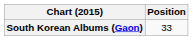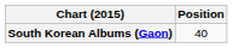 <table class="wikitable plainrowheaders">
 <tr>
 <th scope="col">Chart (2015)</th>
 <th scope="col">Position</th>
 </tr>
 <tr>
 <th scope="row">South Korean Albums (<a href='#'>Gaon</a>)</th>
-<td style="text-align:center;">33</td>
+<td style="text-align:center;">40</td>
 </tr>
 </table>
